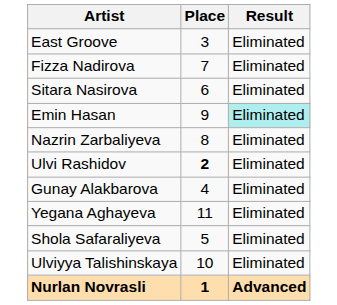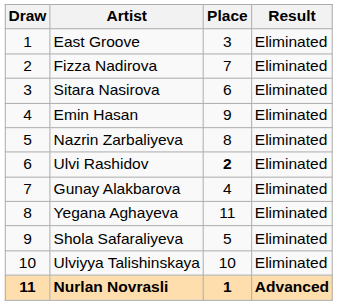 <table class="sortable wikitable" style="margin: 1em auto 1em auto; text-align:center">
 <tr>
+<th>Draw</th>
 <th>Artist</th>
 <th>Place</th>
 <th>Result</th>
 </tr>
 <tr>
+<td>1</td>
 <td align="left">East Groove</td>
 <td>3</td>
 <td align="left">Eliminated</td>
 </tr>
 <tr>
+<td>2</td>
 <td align="left">Fizza Nadirova</td>
 <td>7</td>
 <td align="left">Eliminated</td>
 </tr>
 <tr>
+<td>3</td>
 <td align="left">Sitara Nasirova</td>
 <td>6</td>
 <td align="left">Eliminated</td>
 </tr>
 <tr>
+<td>4</td>
 <td align="left">Emin Hasan</td>
 <td>9</td>
-<td align="left" style="background: paleturquoise;">Eliminated</td>
+<td align="left">Eliminated</td>
 </tr>
 <tr>
+<td>5</td>
 <td align="left">Nazrin Zarbaliyeva</td>
 <td>8</td>
 <td align="left">Eliminated</td>
 </tr>
 <tr>
+<td>6</td>
 <td align="left">Ulvi Rashidov</td>
 <td><strong>2</strong></td>
 <td align="left">Eliminated</td>
 </tr>
 <tr>
+<td>7</td>
 <td align="left">Gunay Alakbarova</td>
 <td>4</td>
 <td align="left">Eliminated</td>
 </tr>
 <tr>
+<td>8</td>
 <td align="left">Yegana Aghayeva</td>
 <td>11</td>
 <td align="left">Eliminated</td>
 </tr>
 <tr>
+<td>9</td>
 <td align="left">Shola Safaraliyeva</td>
 <td>5</td>
 <td align="left">Eliminated</td>
 </tr>
 <tr>
+<td>10</td>
 <td align="left">Ulviyya Talishinskaya</td>
 <td>10</td>
 <td align="left">Eliminated</td>
 </tr>
 <tr style="font-weight:bold; background:navajowhite;">
+<td>11</td>
 <td align="left">Nurlan Novrasli</td>
 <td>1</td>
 <td align="left">Advanced</td>
 </tr>
 </table>
